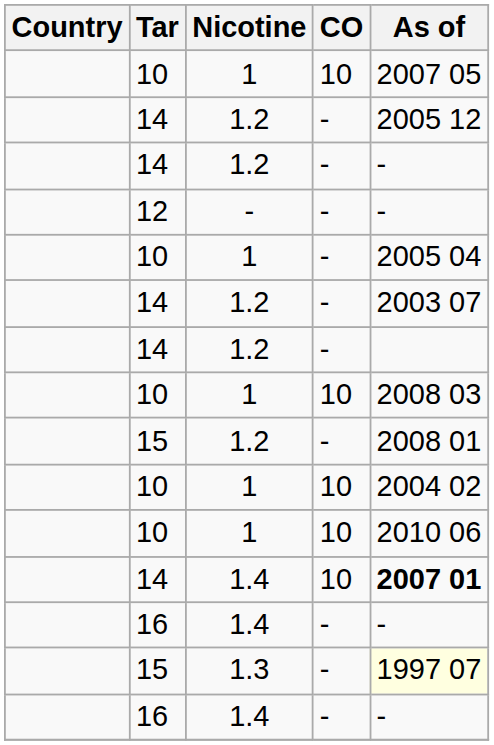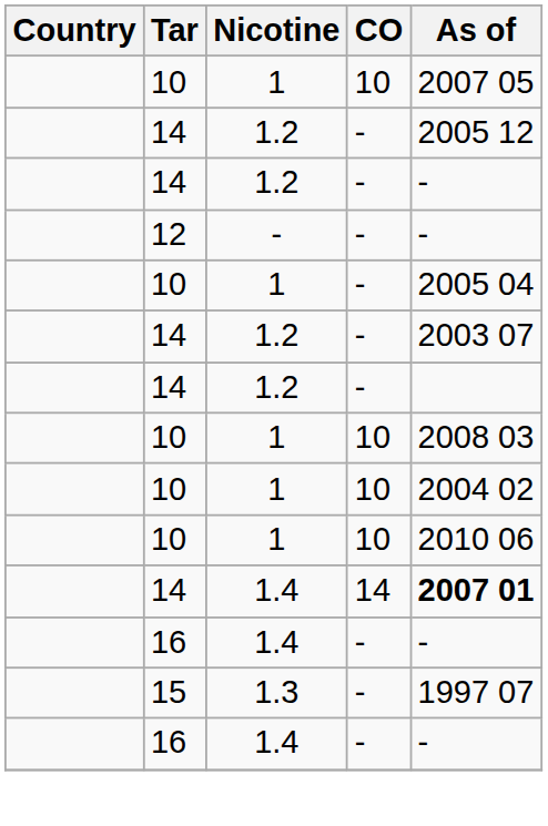 <table class="wikitable sortable">
 <tr>
 <th>Country</th>
 <th>Tar</th>
 <th>Nicotine</th>
 <th>CO</th>
 <th>As of</th>
 </tr>
 <tr>
 <td></td>
 <td>10</td>
 <td align="center">1</td>
 <td>10</td>
 <td>2007 05</td>
 </tr>
 <tr>
 <td></td>
 <td>14</td>
 <td align="center">1.2</td>
 <td>-</td>
 <td>2005 12</td>
 </tr>
 <tr>
 <td></td>
 <td>14</td>
 <td align="center">1.2</td>
 <td>-</td>
 <td>-</td>
 </tr>
 <tr>
 <td></td>
 <td>12</td>
 <td align="center">-</td>
 <td>-</td>
 <td>-</td>
 </tr>
 <tr>
 <td></td>
 <td>10</td>
 <td align="center">1</td>
 <td>-</td>
 <td>2005 04</td>
 </tr>
 <tr>
 <td></td>
 <td>14</td>
 <td align="center">1.2</td>
 <td>-</td>
 <td>2003 07</td>
 </tr>
 <tr>
 <td></td>
 <td>14</td>
 <td align="center">1.2</td>
 <td>-</td>
 <td></td>
 </tr>
 <tr>
 <td></td>
 <td>10</td>
 <td align="center">1</td>
 <td>10</td>
 <td>2008 03</td>
 </tr>
 <tr>
 <td></td>
-<td>15</td>
-<td align="center">1.2</td>
-<td>-</td>
-<td>2008 01</td>
-</tr>
-<tr>
-<td></td>
 <td>10</td>
 <td align="center">1</td>
 <td>10</td>
 <td>2004 02</td>
 </tr>
 <tr>
 <td></td>
 <td>10</td>
 <td align="center">1</td>
 <td>10</td>
 <td>2010 06</td>
 </tr>
 <tr>
 <td></td>
 <td>14</td>
 <td align="center">1.4</td>
-<td>10</td>
+<td>14</td>
 <td><strong>2007 01</strong></td>
 </tr>
 <tr>
 <td></td>
 <td>16</td>
 <td align="center">1.4</td>
 <td>-</td>
 <td>-</td>
 </tr>
 <tr>
 <td></td>
 <td>15</td>
 <td align="center">1.3</td>
 <td>-</td>
-<td style="background: lightyellow;">1997 07</td>
+<td>1997 07</td>
 </tr>
 <tr>
 <td></td>
 <td>16</td>
 <td align="center">1.4</td>
 <td>-</td>
 <td>-</td>
 </tr>
 <tr>
 </tr>
 </table>
